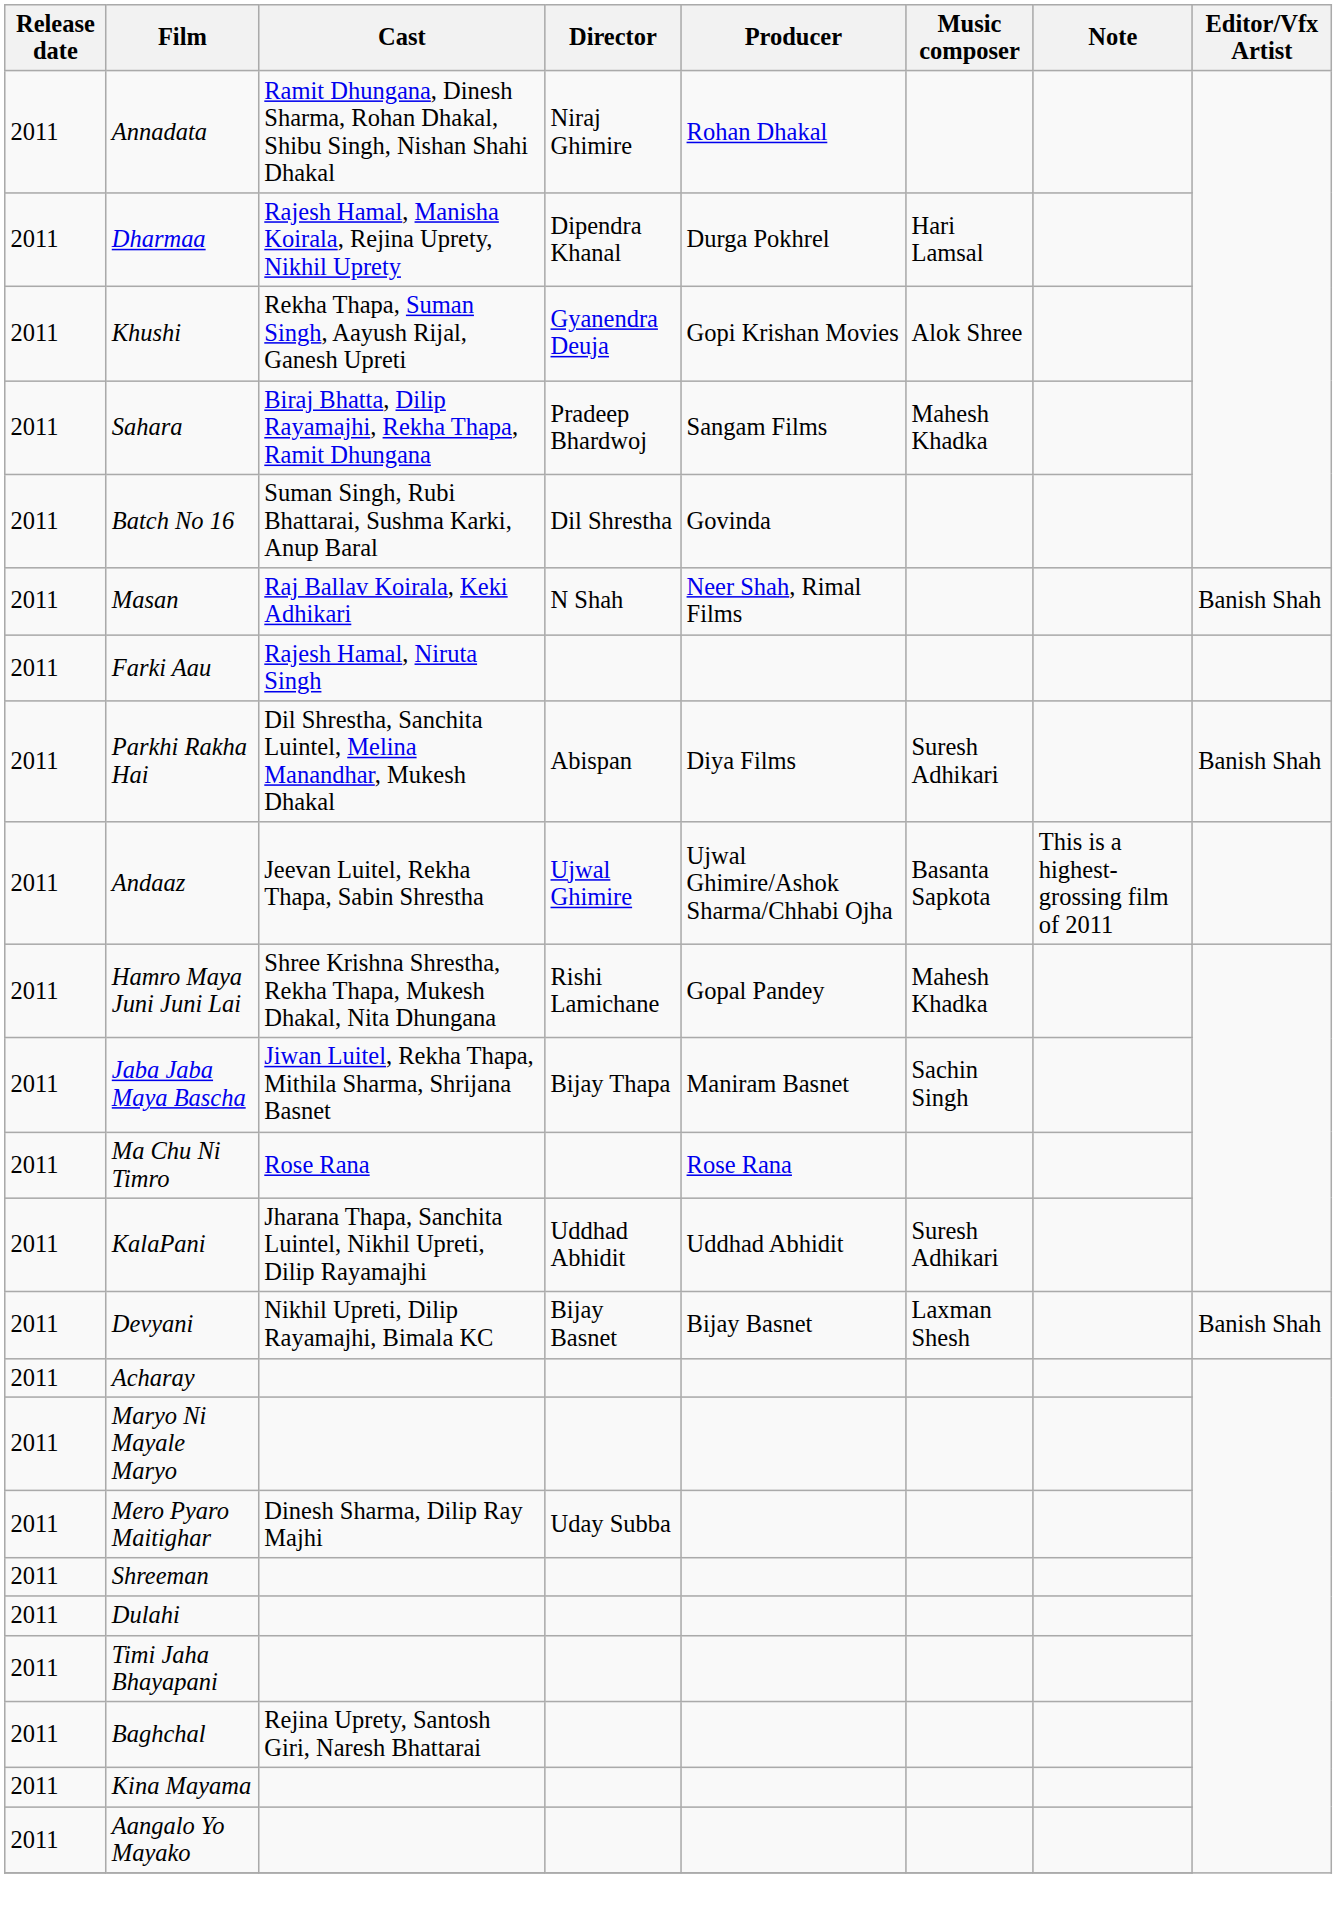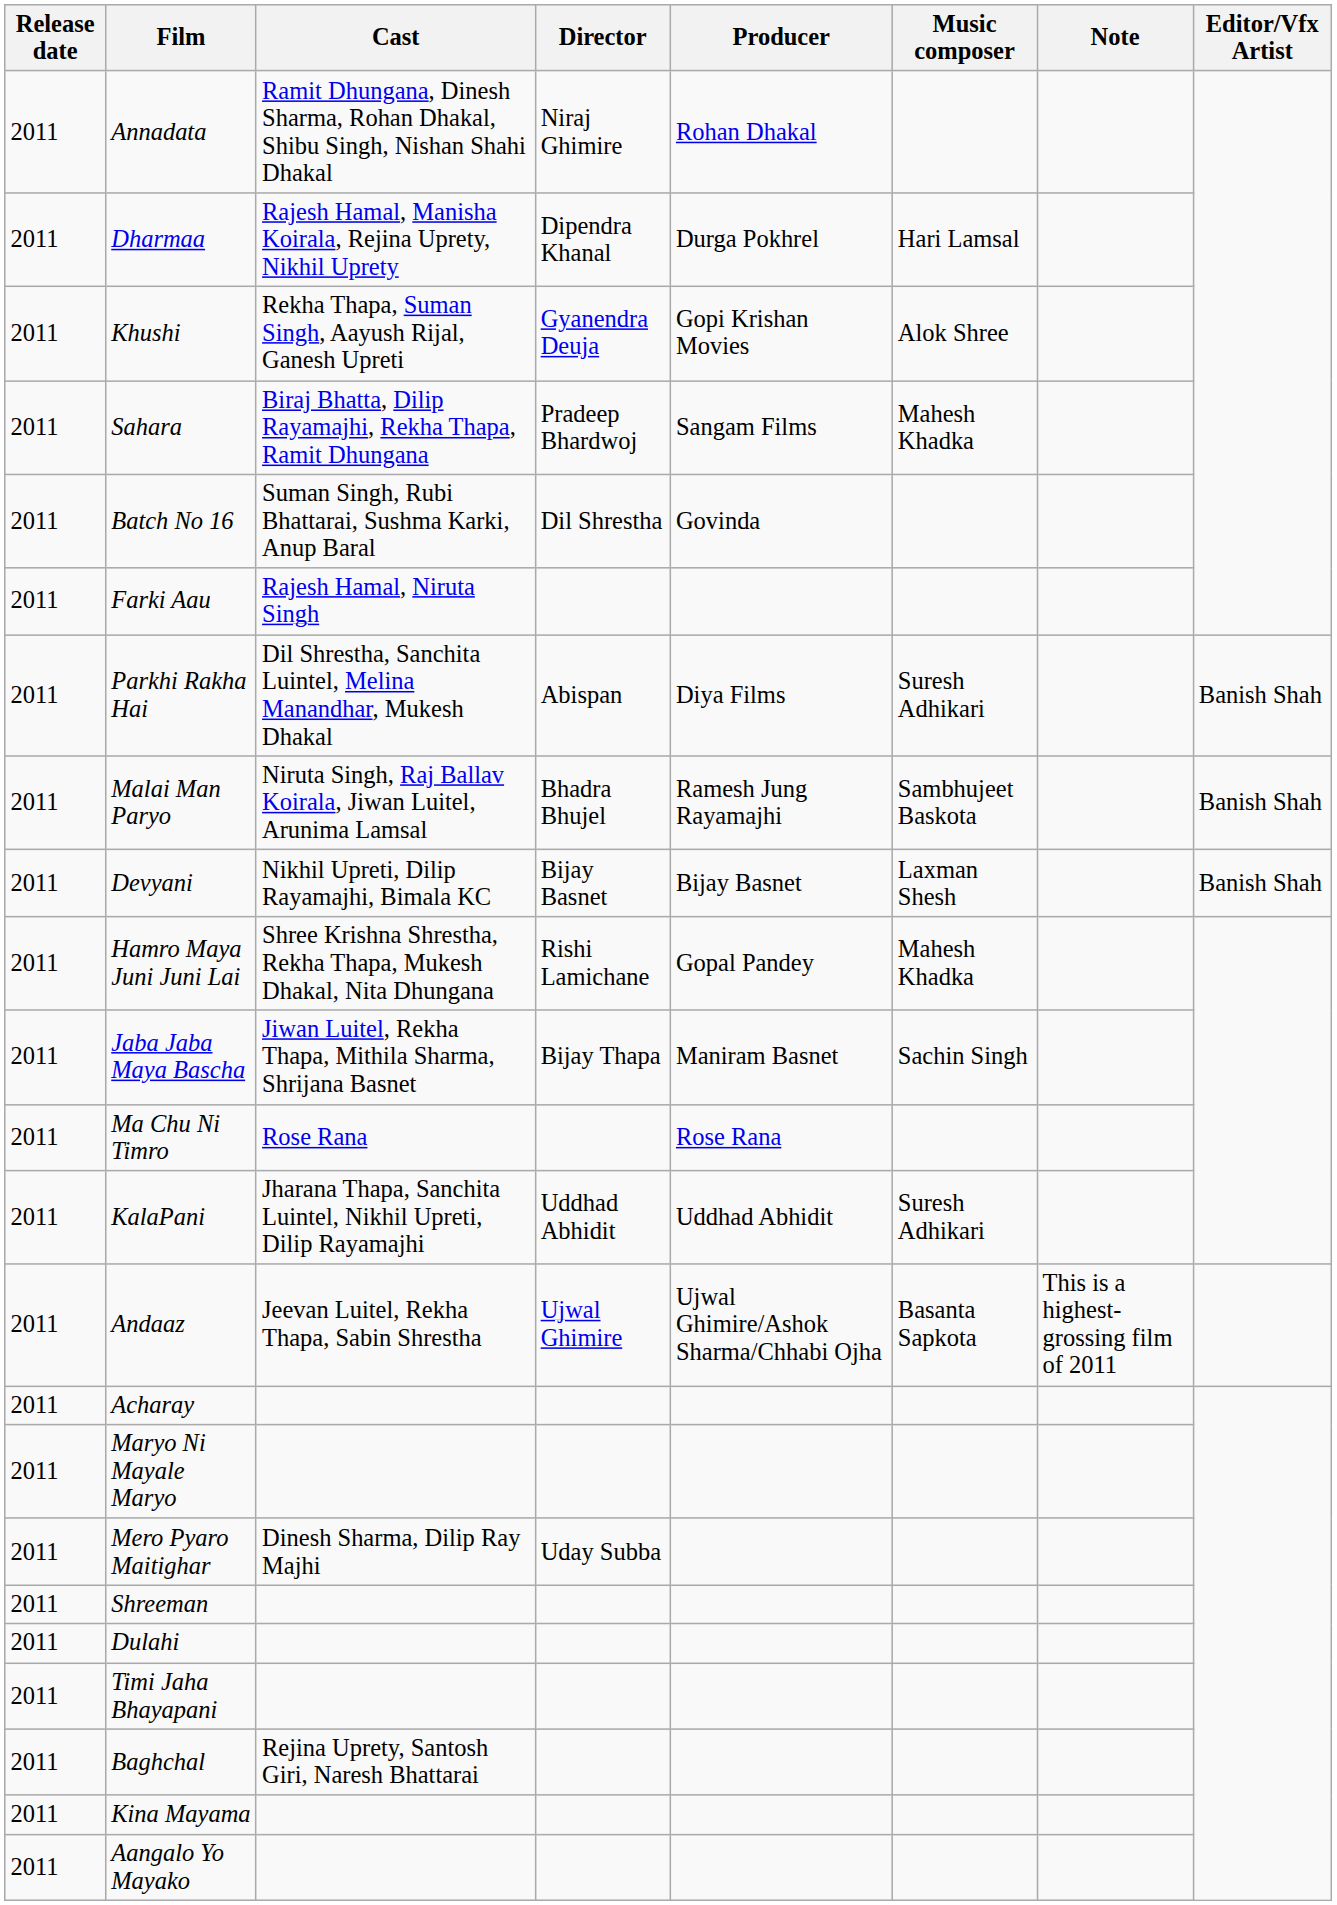 <table class="wikitable sortable">
 <tr>
 <th>Release date</th>
 <th>Film</th>
 <th>Cast</th>
 <th>Director</th>
 <th>Producer</th>
 <th>Music composer</th>
 <th>Note</th>
 <th>Editor/Vfx Artist</th>
 </tr>
 <tr>
 <td>2011</td>
 <td><em>Annadata</em></td>
 <td><a href='#'>Ramit Dhungana</a>, Dinesh Sharma, Rohan Dhakal, Shibu Singh, Nishan Shahi Dhakal</td>
 <td>Niraj Ghimire</td>
 <td><a href='#'>Rohan Dhakal</a></td>
 <td></td>
 <td></td>
 </tr>
 <tr>
 <td>2011</td>
 <td><em><a href='#'>Dharmaa</a></em></td>
 <td><a href='#'>Rajesh Hamal</a>, <a href='#'>Manisha Koirala</a>, Rejina Uprety, <a href='#'>Nikhil Uprety</a></td>
 <td>Dipendra Khanal</td>
 <td>Durga Pokhrel</td>
 <td>Hari Lamsal</td>
 <td></td>
 </tr>
 <tr>
 <td>2011</td>
 <td><em>Khushi</em></td>
 <td>Rekha Thapa, <a href='#'>Suman Singh</a>, Aayush Rijal, Ganesh Upreti</td>
 <td><a href='#'>Gyanendra Deuja</a></td>
 <td>Gopi Krishan Movies</td>
 <td>Alok Shree</td>
 <td></td>
 </tr>
 <tr>
 <td>2011</td>
 <td><em>Sahara</em></td>
 <td><a href='#'>Biraj Bhatta</a>, <a href='#'>Dilip Rayamajhi</a>, <a href='#'>Rekha Thapa</a>, <a href='#'>Ramit Dhungana</a></td>
 <td>Pradeep Bhardwoj</td>
 <td>Sangam Films</td>
 <td>Mahesh Khadka</td>
 <td></td>
 </tr>
 <tr>
 <td>2011</td>
 <td><em>Batch No 16</em></td>
 <td>Suman Singh, Rubi Bhattarai, Sushma Karki, Anup Baral</td>
 <td>Dil Shrestha</td>
 <td>Govinda</td>
 <td></td>
 <td></td>
 </tr>
 <tr>
 <td>2011</td>
-<td><em>Masan</em></td>
-<td><a href='#'>Raj Ballav Koirala</a>, <a href='#'>Keki Adhikari</a></td>
-<td>N Shah</td>
-<td><a href='#'>Neer Shah</a>, Rimal Films</td>
-<td></td>
-<td></td>
-<td>Banish Shah</td>
-</tr>
-<tr>
-<td>2011</td>
 <td><em>Farki Aau</em></td>
 <td><a href='#'>Rajesh Hamal</a>, <a href='#'>Niruta Singh</a></td>
 <td></td>
 <td></td>
 <td></td>
 <td></td>
 </tr>
 <tr>
 <td>2011</td>
 <td><em>Parkhi Rakha Hai</em></td>
 <td>Dil Shrestha, Sanchita Luintel, <a href='#'>Melina Manandhar</a>, Mukesh Dhakal</td>
 <td>Abispan</td>
 <td>Diya Films</td>
 <td>Suresh Adhikari</td>
 <td></td>
 <td>Banish Shah</td>
 </tr>
 <tr>
 <td>2011</td>
-<td><em>Andaaz</em></td>
-<td>Jeevan Luitel, Rekha Thapa, Sabin Shrestha</td>
-<td><a href='#'>Ujwal Ghimire</a></td>
-<td>Ujwal Ghimire/Ashok Sharma/Chhabi Ojha</td>
-<td>Basanta Sapkota</td>
-<td>This is a highest-grossing film of 2011</td>
+<td><em>Malai Man Paryo</em></td>
+<td>Niruta Singh, <a href='#'>Raj Ballav Koirala</a>, Jiwan Luitel, Arunima Lamsal</td>
+<td>Bhadra Bhujel</td>
+<td>Ramesh Jung Rayamajhi</td>
+<td>Sambhujeet Baskota</td>
 <td></td>
+<td>Banish Shah</td>
+</tr>
+<tr>
+<td>2011</td>
+<td><em>Devyani</em></td>
+<td>Nikhil Upreti, Dilip Rayamajhi, Bimala KC</td>
+<td>Bijay Basnet</td>
+<td>Bijay Basnet</td>
+<td>Laxman Shesh</td>
+<td></td>
+<td>Banish Shah</td>
 </tr>
 <tr>
 <td>2011</td>
 <td><em>Hamro Maya Juni Juni Lai</em></td>
 <td>Shree Krishna Shrestha, Rekha Thapa, Mukesh Dhakal, Nita Dhungana</td>
 <td>Rishi Lamichane</td>
 <td>Gopal Pandey</td>
 <td>Mahesh Khadka</td>
 <td></td>
 </tr>
 <tr>
 <td>2011</td>
 <td><em><a href='#'>Jaba Jaba Maya Bascha</a></em></td>
 <td><a href='#'>Jiwan Luitel</a>, Rekha Thapa, Mithila Sharma, Shrijana Basnet</td>
 <td>Bijay Thapa</td>
 <td>Maniram Basnet</td>
 <td>Sachin Singh</td>
 <td></td>
 </tr>
 <tr>
 <td>2011</td>
 <td><em>Ma Chu Ni Timro</em></td>
 <td><a href='#'>Rose Rana</a></td>
 <td></td>
 <td><a href='#'>Rose Rana</a></td>
 <td></td>
 <td></td>
 </tr>
 <tr>
 <td>2011</td>
 <td><em>KalaPani</em></td>
 <td>Jharana Thapa, Sanchita Luintel, Nikhil Upreti, Dilip Rayamajhi</td>
 <td>Uddhad Abhidit</td>
 <td>Uddhad Abhidit</td>
 <td>Suresh Adhikari</td>
 <td></td>
 </tr>
 <tr>
 <td>2011</td>
-<td><em>Devyani</em></td>
-<td>Nikhil Upreti, Dilip Rayamajhi, Bimala KC</td>
-<td>Bijay Basnet</td>
-<td>Bijay Basnet</td>
-<td>Laxman Shesh</td>
+<td><em>Andaaz</em></td>
+<td>Jeevan Luitel, Rekha Thapa, Sabin Shrestha</td>
+<td><a href='#'>Ujwal Ghimire</a></td>
+<td>Ujwal Ghimire/Ashok Sharma/Chhabi Ojha</td>
+<td>Basanta Sapkota</td>
+<td>This is a highest-grossing film of 2011</td>
 <td></td>
-<td>Banish Shah</td>
 </tr>
 <tr>
 <td>2011</td>
 <td><em>Acharay</em></td>
 <td></td>
 <td></td>
 <td></td>
 <td></td>
 <td></td>
 </tr>
 <tr>
 <td>2011</td>
 <td><em>Maryo Ni Mayale Maryo</em></td>
 <td></td>
 <td></td>
 <td></td>
 <td></td>
 <td></td>
 </tr>
 <tr>
 <td>2011</td>
 <td><em>Mero Pyaro Maitighar</em></td>
 <td>Dinesh Sharma, Dilip Ray Majhi</td>
 <td>Uday Subba</td>
 <td></td>
 <td></td>
 <td></td>
 </tr>
 <tr>
 <td>2011</td>
 <td><em>Shreeman</em></td>
 <td></td>
 <td></td>
 <td></td>
 <td></td>
 <td></td>
 </tr>
 <tr>
 <td>2011</td>
 <td><em>Dulahi</em></td>
 <td></td>
 <td></td>
 <td></td>
 <td></td>
 <td></td>
 </tr>
 <tr>
 <td>2011</td>
 <td><em>Timi Jaha Bhayapani</em></td>
 <td></td>
 <td></td>
 <td></td>
 <td></td>
 <td></td>
 </tr>
 <tr>
 <td>2011</td>
 <td><em>Baghchal</em></td>
 <td>Rejina Uprety, Santosh Giri, Naresh Bhattarai</td>
 <td></td>
 <td></td>
 <td></td>
 <td></td>
 </tr>
 <tr>
 <td>2011</td>
 <td><em>Kina Mayama</em></td>
 <td></td>
 <td></td>
 <td></td>
 <td></td>
 <td></td>
 </tr>
 <tr>
 <td>2011</td>
 <td><em>Aangalo Yo Mayako</em></td>
 <td></td>
 <td></td>
 <td></td>
 <td></td>
 <td></td>
 </tr>
 <tr>
 </tr>
 </table>
